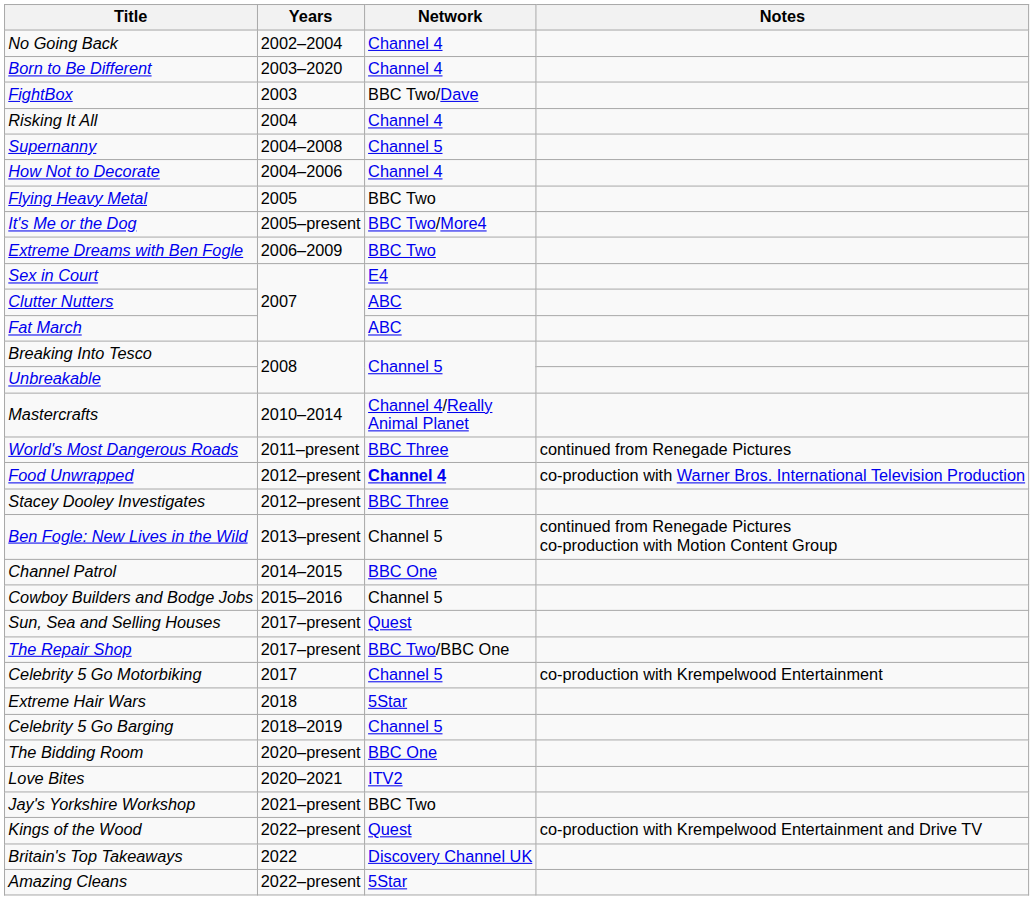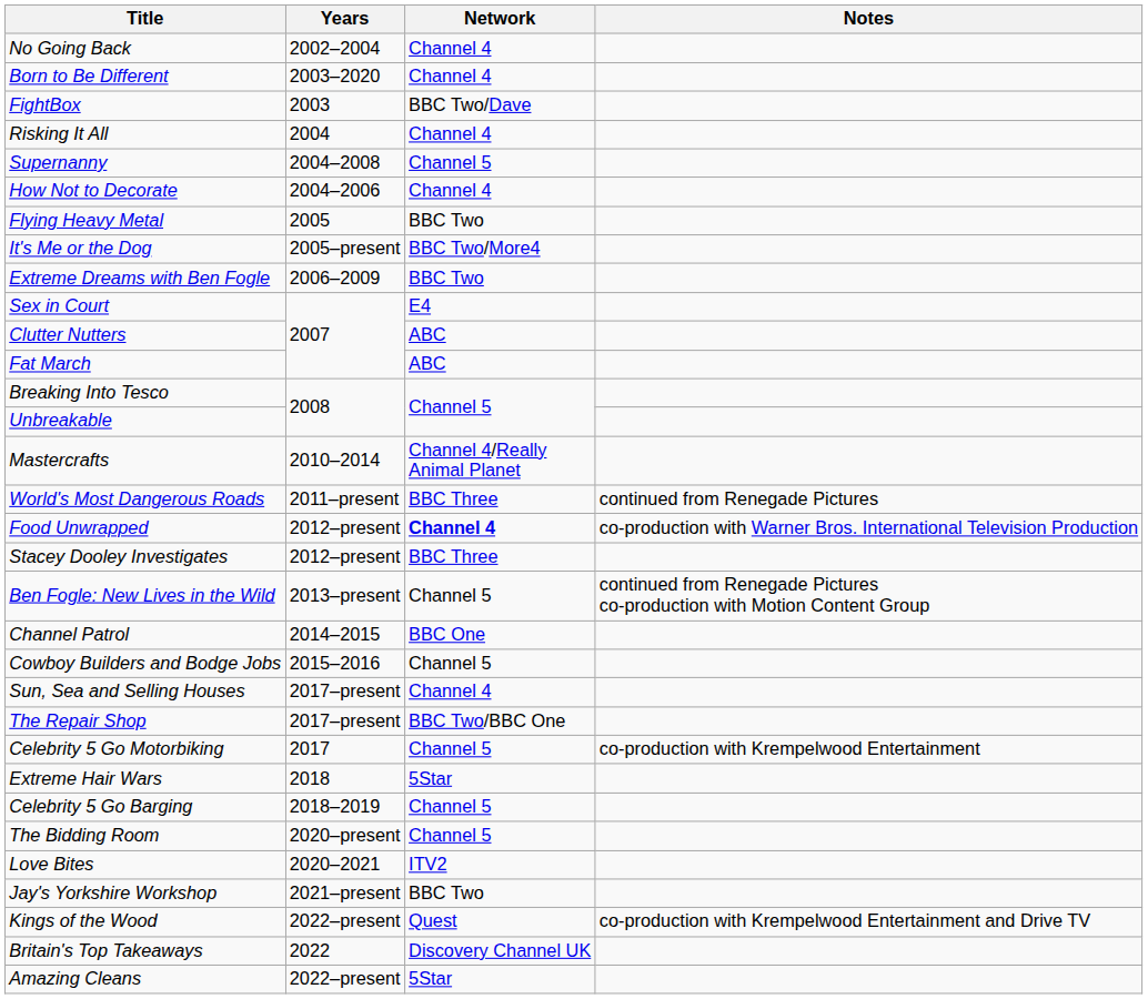 <table class="wikitable sortable">
 <tr>
 <th>Title</th>
 <th>Years</th>
 <th>Network</th>
 <th>Notes</th>
 </tr>
 <tr>
 <td><em>No Going Back</em></td>
 <td>2002–2004</td>
 <td><a href='#'>Channel 4</a></td>
 <td></td>
 </tr>
 <tr>
 <td><em><a href='#'>Born to Be Different</a></em></td>
 <td>2003–2020</td>
 <td><a href='#'>Channel 4</a></td>
 <td></td>
 </tr>
 <tr>
 <td><em><a href='#'>FightBox</a></em></td>
 <td>2003</td>
 <td>BBC Two/<a href='#'>Dave</a></td>
 <td></td>
 </tr>
 <tr>
 <td><em>Risking It All</em></td>
 <td>2004</td>
 <td><a href='#'>Channel 4</a></td>
 <td></td>
 </tr>
 <tr>
 <td><em><a href='#'>Supernanny</a></em></td>
 <td>2004–2008</td>
 <td><a href='#'>Channel 5</a></td>
 <td></td>
 </tr>
 <tr>
 <td><em><a href='#'>How Not to Decorate</a></em></td>
 <td>2004–2006</td>
 <td><a href='#'>Channel 4</a></td>
 <td></td>
 </tr>
 <tr>
 <td><em><a href='#'>Flying Heavy Metal</a></em></td>
 <td>2005</td>
 <td>BBC Two</td>
 <td></td>
 </tr>
 <tr>
 <td><em><a href='#'>It's Me or the Dog</a></em></td>
 <td>2005–present</td>
 <td><a href='#'>BBC Two</a>/<a href='#'>More4</a></td>
 <td></td>
 </tr>
 <tr>
 <td><em><a href='#'>Extreme Dreams with Ben Fogle</a></em></td>
 <td>2006–2009</td>
 <td><a href='#'>BBC Two</a></td>
 <td></td>
 </tr>
 <tr>
 <td><em><a href='#'>Sex in Court</a></em></td>
 <td rowspan="3">2007</td>
 <td><a href='#'>E4</a></td>
 <td></td>
 </tr>
 <tr>
 <td><em><a href='#'>Clutter Nutters</a></em></td>
 <td><a href='#'>ABC</a></td>
 <td></td>
 </tr>
 <tr>
 <td><em><a href='#'>Fat March</a></em></td>
 <td><a href='#'>ABC</a></td>
 <td></td>
 </tr>
 <tr>
 <td><em>Breaking Into Tesco</em></td>
 <td rowspan="2">2008</td>
 <td rowspan="2"><a href='#'>Channel 5</a></td>
 <td></td>
 </tr>
 <tr>
 <td><em><a href='#'>Unbreakable</a></em></td>
 <td></td>
 </tr>
 <tr>
 <td><em>Mastercrafts</em></td>
 <td>2010–2014</td>
 <td><a href='#'>Channel 4</a>/<a href='#'>Really</a><br><a href='#'>Animal Planet</a></td>
 <td></td>
 </tr>
 <tr>
 <td><em><a href='#'>World's Most Dangerous Roads</a></em></td>
 <td>2011–present</td>
 <td><a href='#'>BBC Three</a></td>
 <td>continued from Renegade Pictures</td>
 </tr>
 <tr>
 <td><em><a href='#'>Food Unwrapped</a></em></td>
 <td>2012–present</td>
 <td><strong><a href='#'>Channel 4</a></strong></td>
 <td>co-production with <a href='#'>Warner Bros. International Television Production</a></td>
 </tr>
 <tr>
 <td><em>Stacey Dooley Investigates</em></td>
 <td>2012–present</td>
 <td><a href='#'>BBC Three</a></td>
 <td></td>
 </tr>
 <tr>
 <td><em><a href='#'>Ben Fogle: New Lives in the Wild</a></em></td>
 <td>2013–present</td>
 <td>Channel 5</td>
 <td>continued from Renegade Pictures<br>co-production with Motion Content Group</td>
 </tr>
 <tr>
 <td><em>Channel Patrol</em></td>
 <td>2014–2015</td>
 <td><a href='#'>BBC One</a></td>
 <td></td>
 </tr>
 <tr>
 <td><em>Cowboy Builders and Bodge Jobs</em></td>
 <td>2015–2016</td>
 <td>Channel 5</td>
 <td></td>
 </tr>
 <tr>
 <td><em>Sun, Sea and Selling Houses</em></td>
 <td>2017–present</td>
-<td><a href='#'>Quest</a></td>
+<td><a href='#'>Channel 4</a></td>
 <td></td>
 </tr>
 <tr>
 <td><em><a href='#'>The Repair Shop</a></em></td>
 <td>2017–present</td>
 <td><a href='#'>BBC Two</a>/BBC One</td>
 <td></td>
 </tr>
 <tr>
 <td><em>Celebrity 5 Go Motorbiking</em></td>
 <td>2017</td>
 <td><a href='#'>Channel 5</a></td>
 <td>co-production with Krempelwood Entertainment</td>
 </tr>
 <tr>
 <td><em>Extreme Hair Wars</em></td>
 <td>2018</td>
 <td><a href='#'>5Star</a></td>
 <td></td>
 </tr>
 <tr>
 <td><em>Celebrity 5 Go Barging</em></td>
 <td>2018–2019</td>
 <td><a href='#'>Channel 5</a></td>
 <td></td>
 </tr>
 <tr>
 <td><em>The Bidding Room</em></td>
 <td>2020–present</td>
-<td><a href='#'>BBC One</a></td>
+<td><a href='#'>Channel 5</a></td>
 <td></td>
 </tr>
 <tr>
 <td><em>Love Bites</em></td>
 <td>2020–2021</td>
 <td><a href='#'>ITV2</a></td>
 <td></td>
 </tr>
 <tr>
 <td><em>Jay's Yorkshire Workshop</em></td>
 <td>2021–present</td>
 <td>BBC Two</td>
 <td></td>
 </tr>
 <tr>
 <td><em>Kings of the Wood</em></td>
 <td>2022–present</td>
 <td><a href='#'>Quest</a></td>
 <td>co-production with Krempelwood Entertainment and Drive TV</td>
 </tr>
 <tr>
 <td><em>Britain's Top Takeaways</em></td>
 <td>2022</td>
 <td><a href='#'>Discovery Channel UK</a></td>
 <td></td>
 </tr>
 <tr>
 <td><em>Amazing Cleans</em></td>
 <td>2022–present</td>
 <td><a href='#'>5Star</a></td>
 <td></td>
 </tr>
 </table>
